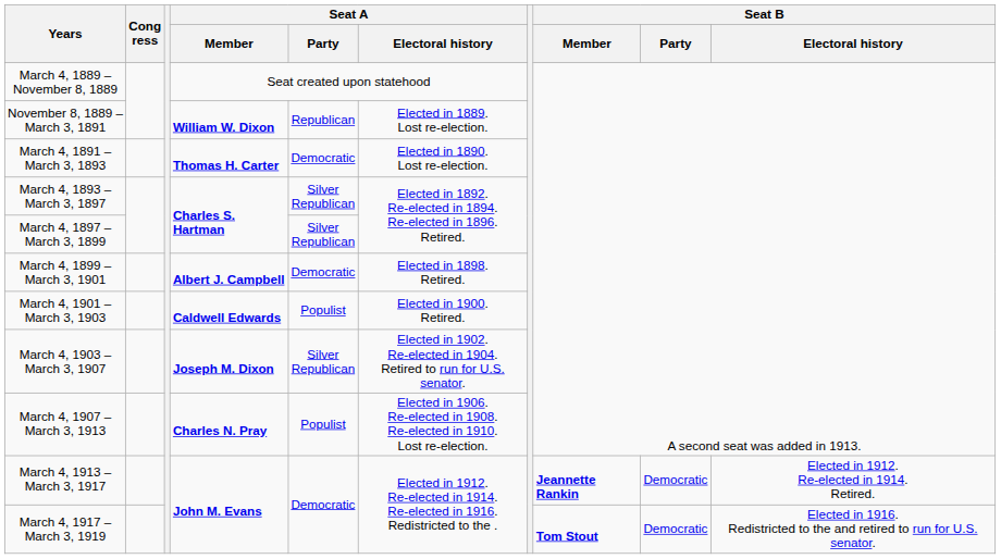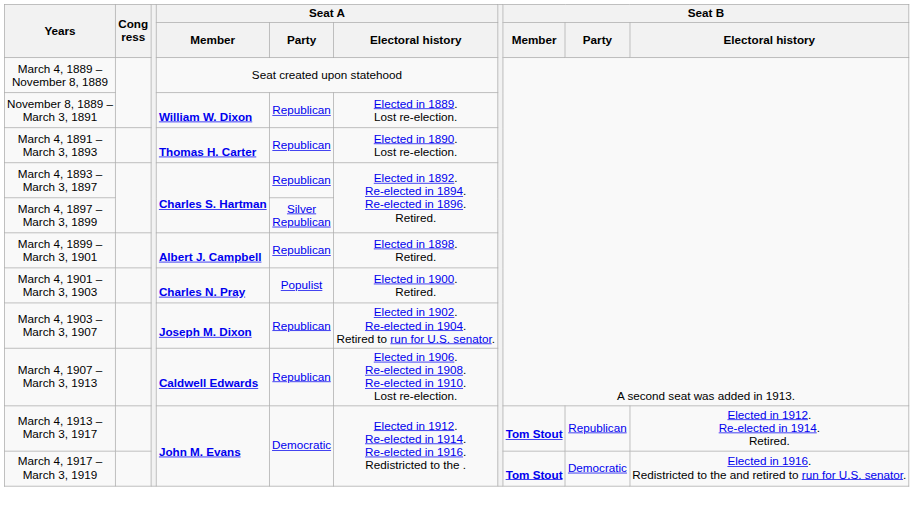 <table class=wikitable style="text-align:center">
 <tr>
 <th rowspan=2>Years</th>
 <th rowspan=2>Cong<br>ress</th>
 <th rowspan=13></th>
 <th colspan=3>Seat A</th>
 <th rowspan=13></th>
 <th colspan=3>Seat B</th>
 </tr>
 <tr style="height:3em">
 <th>Member</th>
 <th>Party</th>
 <th>Electoral history</th>
 <th>Member</th>
 <th>Party</th>
 <th>Electoral history</th>
 </tr>
 <tr style="height:3em">
 <td nowrap>March 4, 1889 –<br>November 8, 1889</td>
 <td rowspan=2></td>
 <td colspan=3>Seat created upon statehood</td>
 <td colspan=3 rowspan=9 valign=bottom>A second seat was added in 1913.</td>
 </tr>
 <tr style="height:3em">
 <td nowrap>November 8, 1889 –<br>March 3, 1891</td>
 <td align=left><br><strong><a href='#'>William W. Dixon</a></strong><br></td>
 <td><a href='#'>Republican</a></td>
 <td><a href='#'>Elected in 1889</a>.<br>Lost re-election.</td>
 </tr>
 <tr style="height:3em">
 <td nowrap>March 4, 1891 –<br>March 3, 1893</td>
 <td></td>
 <td align=left><br><strong><a href='#'>Thomas H. Carter</a></strong><br></td>
-<td><a href='#'>Democratic</a></td>
+<td><a href='#'>Republican</a></td>
 <td><a href='#'>Elected in 1890</a>.<br>Lost re-election.</td>
 </tr>
 <tr style="height:3em">
 <td nowrap>March 4, 1893 –<br>March 3, 1897</td>
 <td rowspan=2></td>
 <td rowspan=2 align=left><br><strong><a href='#'>Charles S. Hartman</a></strong><br></td>
-<td><a href='#'>Silver<br>Republican</a></td>
+<td><a href='#'>Republican</a></td>
 <td rowspan=2><a href='#'>Elected in 1892</a>.<br><a href='#'>Re-elected in 1894</a>.<br><a href='#'>Re-elected in 1896</a>.<br>Retired.</td>
 </tr>
 <tr style="height:3em">
 <td nowrap>March 4, 1897 –<br>March 3, 1899</td>
 <td><a href='#'>Silver<br>Republican</a></td>
 </tr>
 <tr style="height:3em">
 <td nowrap>March 4, 1899 –<br>March 3, 1901</td>
 <td></td>
 <td align=left><br><strong><a href='#'>Albert J. Campbell</a></strong><br></td>
-<td><a href='#'>Democratic</a></td>
+<td><a href='#'>Republican</a></td>
 <td><a href='#'>Elected in 1898</a>.<br>Retired.</td>
 </tr>
 <tr style="height:3em">
 <td nowrap>March 4, 1901 –<br>March 3, 1903</td>
 <td></td>
-<td align=left><br><strong><a href='#'>Caldwell Edwards</a></strong><br></td>
+<td align=left><br><strong><a href='#'>Charles N. Pray</a></strong><br></td>
 <td><a href='#'>Populist</a></td>
 <td><a href='#'>Elected in 1900</a>.<br>Retired.</td>
 </tr>
 <tr style="height:3em">
 <td nowrap>March 4, 1903 –<br>March 3, 1907</td>
 <td></td>
 <td align=left><br><strong><a href='#'>Joseph M. Dixon</a></strong><br></td>
-<td><a href='#'>Silver<br>Republican</a></td>
+<td><a href='#'>Republican</a></td>
 <td><a href='#'>Elected in 1902</a>.<br><a href='#'>Re-elected in 1904</a>.<br>Retired to <a href='#'>run for U.S. senator</a>.</td>
 </tr>
 <tr style="height:3em">
 <td nowrap>March 4, 1907 –<br>March 3, 1913</td>
 <td></td>
-<td align=left><br><strong><a href='#'>Charles N. Pray</a></strong><br></td>
-<td><a href='#'>Populist</a></td>
+<td align=left><br><strong><a href='#'>Caldwell Edwards</a></strong><br></td>
+<td><a href='#'>Republican</a></td>
 <td><a href='#'>Elected in 1906</a>.<br><a href='#'>Re-elected in 1908</a>.<br><a href='#'>Re-elected in 1910</a>.<br>Lost re-election.</td>
 </tr>
 <tr style="height:3em">
 <td nowrap>March 4, 1913 –<br>March 3, 1917</td>
 <td></td>
 <td rowspan=2 align=left><br><strong><a href='#'>John M. Evans</a></strong><br></td>
 <td rowspan=2 ><a href='#'>Democratic</a></td>
 <td rowspan=2><a href='#'>Elected in 1912</a>.<br><a href='#'>Re-elected in 1914</a>.<br><a href='#'>Re-elected in 1916</a>.<br>Redistricted to the .</td>
-<td align=left><br><strong><a href='#'>Jeannette Rankin</a></strong></td>
-<td><a href='#'>Democratic</a></td>
+<td align=left><br><strong><a href='#'>Tom Stout</a></strong><br></td>
+<td><a href='#'>Republican</a></td>
 <td><a href='#'>Elected in 1912</a>.<br><a href='#'>Re-elected in 1914</a>.<br>Retired.</td>
 </tr>
 <tr style="height:3em">
 <td nowrap>March 4, 1917 –<br>March 3, 1919</td>
 <td></td>
 <td align=left><br><strong><a href='#'>Tom Stout</a></strong><br></td>
 <td><a href='#'>Democratic</a></td>
 <td><a href='#'>Elected in 1916</a>.<br>Redistricted to the  and retired to <a href='#'>run for U.S. senator</a>.</td>
 </tr>
 </table>
